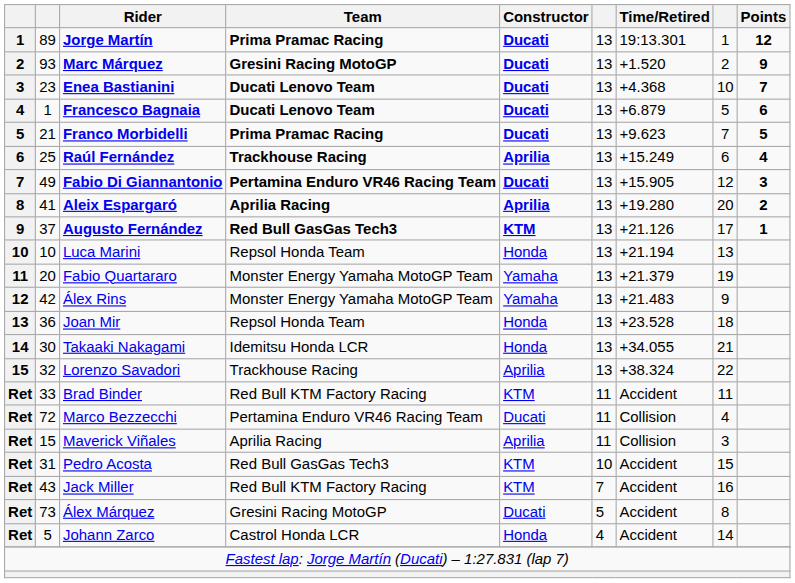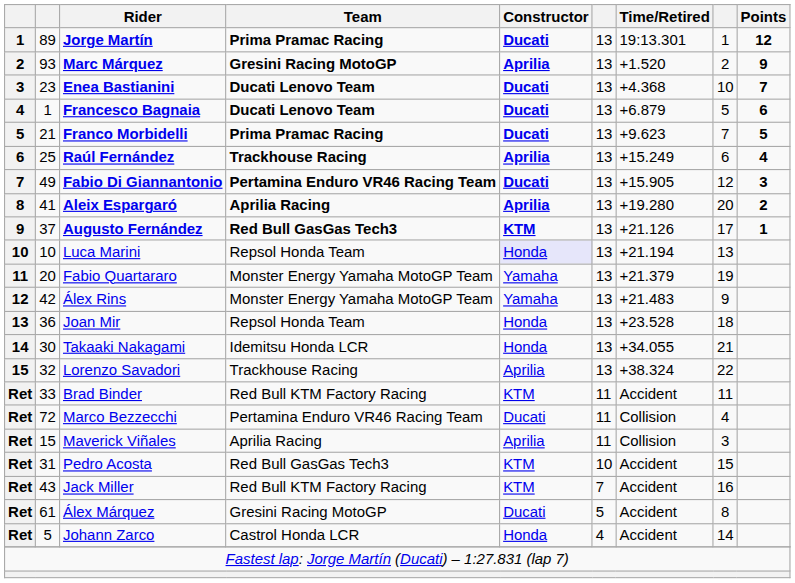 <table class="wikitable sortable" style="font-size: 85%;">
 <tr>
 <th scope="col"></th>
 <th scope="col"></th>
 <th scope="col">Rider</th>
 <th scope="col">Team</th>
 <th scope="col">Constructor</th>
 <th class="unsortable" scope="col"></th>
 <th class="unsortable" scope="col">Time/Retired</th>
 <th scope="col"></th>
 <th scope="col">Points</th>
 </tr>
 <tr>
 <th scope="row">1</th>
 <td align="center">89</td>
 <td data-sort-value="martin"> <strong><a href='#'>Jorge Martín</a></strong></td>
 <td><strong>Prima Pramac Racing</strong></td>
 <td><strong><a href='#'>Ducati</a></strong></td>
 <td>13</td>
 <td>19:13.301</td>
 <td align="center">1</td>
 <td align="center"><strong>12</strong></td>
 </tr>
 <tr>
 <th scope="row">2</th>
 <td align="center">93</td>
 <td data-sort-value="marquezm"> <strong><a href='#'>Marc Márquez</a></strong></td>
 <td><strong>Gresini Racing MotoGP</strong></td>
-<td><strong><a href='#'>Ducati</a></strong></td>
+<td><strong><a href='#'>Aprilia</a></strong></td>
 <td>13</td>
 <td>+1.520</td>
 <td align="center">2</td>
 <td align="center"><strong>9</strong></td>
 </tr>
 <tr>
 <th scope="row">3</th>
 <td align="center">23</td>
 <td data-sort-value="bastianini"> <strong><a href='#'>Enea Bastianini</a></strong></td>
 <td><strong>Ducati Lenovo Team</strong></td>
 <td><strong><a href='#'>Ducati</a></strong></td>
 <td>13</td>
 <td>+4.368</td>
 <td align="center">10</td>
 <td align="center"><strong>7</strong></td>
 </tr>
 <tr>
 <th scope="row">4</th>
 <td align="center">1</td>
 <td data-sort-value="bagnaia"> <strong><a href='#'>Francesco Bagnaia</a></strong></td>
 <td><strong>Ducati Lenovo Team</strong></td>
 <td><strong><a href='#'>Ducati</a></strong></td>
 <td>13</td>
 <td>+6.879</td>
 <td align="center">5</td>
 <td align="center"><strong>6</strong></td>
 </tr>
 <tr>
 <th scope="row">5</th>
 <td align="center">21</td>
 <td data-sort-value="morbidelli"><strong> <a href='#'>Franco Morbidelli</a></strong></td>
 <td><strong>Prima Pramac Racing</strong></td>
 <td><strong><a href='#'>Ducati</a></strong></td>
 <td>13</td>
 <td>+9.623</td>
 <td align="center">7</td>
 <td align="center"><strong>5</strong></td>
 </tr>
 <tr>
 <th scope="row">6</th>
 <td align="center">25</td>
 <td data-sort-value="fernandezr"> <strong><a href='#'>Raúl Fernández</a></strong></td>
 <td><strong>Trackhouse Racing</strong></td>
 <td><strong><a href='#'>Aprilia</a></strong></td>
 <td>13</td>
 <td>+15.249</td>
 <td align="center">6</td>
 <td align="center"><strong>4</strong></td>
 </tr>
 <tr>
 <th scope="row">7</th>
 <td align="center">49</td>
 <td data-sort-value="digi"><strong> <a href='#'>Fabio Di Giannantonio</a></strong></td>
 <td><strong>Pertamina Enduro VR46 Racing Team</strong></td>
 <td><strong><a href='#'>Ducati</a></strong></td>
 <td>13</td>
 <td>+15.905</td>
 <td align="center">12</td>
 <td align="center"><strong>3</strong></td>
 </tr>
 <tr>
 <th scope="row">8</th>
 <td align="center">41</td>
 <td data-sort-value="EspargaroA"> <strong><a href='#'>Aleix Espargaró</a></strong></td>
 <td><strong>Aprilia Racing</strong></td>
 <td><strong><a href='#'>Aprilia</a></strong></td>
 <td>13</td>
 <td>+19.280</td>
 <td align="center">20</td>
 <td align="center"><strong>2</strong></td>
 </tr>
 <tr>
 <th scope="row">9</th>
 <td align="center">37</td>
 <td data-sort-value="FernandezA"> <strong><a href='#'>Augusto Fernández</a></strong></td>
 <td><strong>Red Bull GasGas Tech3</strong></td>
 <td><strong><a href='#'>KTM</a></strong></td>
 <td>13</td>
 <td>+21.126</td>
 <td align="center">17</td>
 <td align="center"><strong>1</strong></td>
 </tr>
 <tr>
 <th scope="row">10</th>
 <td align="center">10</td>
 <td data-sort-value="marini"> <a href='#'>Luca Marini</a></td>
 <td>Repsol Honda Team</td>
-<td><a href='#'>Honda</a></td>
+<td style="background: lavender;"><a href='#'>Honda</a></td>
 <td>13</td>
 <td>+21.194</td>
 <td align="center">13</td>
 <td align="center"></td>
 </tr>
 <tr>
 <th scope="row">11</th>
 <td align="center">20</td>
 <td data-sort-value="Quartararo"> <a href='#'>Fabio Quartararo</a></td>
 <td>Monster Energy Yamaha MotoGP Team</td>
 <td><a href='#'>Yamaha</a></td>
 <td>13</td>
 <td>+21.379</td>
 <td align="center">19</td>
 <td align="center"></td>
 </tr>
 <tr>
 <th scope="row">12</th>
 <td align="center">42</td>
 <td data-sort-value="rins"> <a href='#'>Álex Rins</a></td>
 <td>Monster Energy Yamaha MotoGP Team</td>
 <td><a href='#'>Yamaha</a></td>
 <td>13</td>
 <td>+21.483</td>
 <td align="center">9</td>
 <td align="center"></td>
 </tr>
 <tr>
 <th scope="row">13</th>
 <td align="center">36</td>
 <td data-sort-value="mir"> <a href='#'>Joan Mir</a></td>
 <td>Repsol Honda Team</td>
 <td><a href='#'>Honda</a></td>
 <td>13</td>
 <td>+23.528</td>
 <td align="center">18</td>
 <td align="center"></td>
 </tr>
 <tr>
 <th scope="row">14</th>
 <td align="center">30</td>
 <td data-sort-value="Nakagami"> <a href='#'>Takaaki Nakagami</a></td>
 <td>Idemitsu Honda LCR</td>
 <td><a href='#'>Honda</a></td>
 <td>13</td>
 <td>+34.055</td>
 <td align="center">21</td>
 <td align="center"></td>
 </tr>
 <tr>
 <th scope="row">15</th>
 <td align="center">32</td>
 <td data-sort-value="Savadori"> <a href='#'>Lorenzo Savadori</a></td>
 <td>Trackhouse Racing</td>
 <td><a href='#'>Aprilia</a></td>
 <td>13</td>
 <td>+38.324</td>
 <td align="center">22</td>
 <td align="center"></td>
 </tr>
 <tr>
 <th scope="row">Ret</th>
 <td align="center">33</td>
 <td data-sort-value="Binder"> <a href='#'>Brad Binder</a></td>
 <td>Red Bull KTM Factory Racing</td>
 <td><a href='#'>KTM</a></td>
 <td>11</td>
 <td>Accident</td>
 <td align="center">11</td>
 <td align="center"></td>
 </tr>
 <tr>
 <th scope="row">Ret</th>
 <td align="center">72</td>
 <td data-sort-value="Bezzecchi"> <a href='#'>Marco Bezzecchi</a></td>
 <td>Pertamina Enduro VR46 Racing Team</td>
 <td><a href='#'>Ducati</a></td>
 <td>11</td>
 <td>Collision</td>
 <td align="center">4</td>
 <td align="center"></td>
 </tr>
 <tr>
 <th scope="row">Ret</th>
 <td align="center">15</td>
 <td data-sort-value="Vinales"> <a href='#'>Maverick Viñales</a></td>
 <td>Aprilia Racing</td>
 <td><a href='#'>Aprilia</a></td>
 <td>11</td>
 <td>Collision</td>
 <td align="center">3</td>
 <td align="center"></td>
 </tr>
 <tr>
 <th scope="row">Ret</th>
 <td align="center">31</td>
 <td data-sort-value="Acosta"> <a href='#'>Pedro Acosta</a></td>
 <td>Red Bull GasGas Tech3</td>
 <td><a href='#'>KTM</a></td>
 <td>10</td>
 <td>Accident</td>
 <td align="center">15</td>
 <td align="center"></td>
 </tr>
 <tr>
 <th scope="row">Ret</th>
 <td align="center">43</td>
 <td data-sort-value="miller"> <a href='#'>Jack Miller</a></td>
 <td>Red Bull KTM Factory Racing</td>
 <td><a href='#'>KTM</a></td>
 <td>7</td>
 <td>Accident</td>
 <td align="center">16</td>
 <td align="center"></td>
 </tr>
 <tr>
 <th scope="row">Ret</th>
-<td align="center">73</td>
+<td align="center">61</td>
 <td data-sort-value="marqueza"> <a href='#'>Álex Márquez</a></td>
 <td>Gresini Racing MotoGP</td>
 <td><a href='#'>Ducati</a></td>
 <td>5</td>
 <td>Accident</td>
 <td align="center">8</td>
 <td align="center"></td>
 </tr>
 <tr>
 <th scope="row">Ret</th>
 <td align="center">5</td>
 <td data-sort-value="zarco"> <a href='#'>Johann Zarco</a></td>
 <td>Castrol Honda LCR</td>
 <td><a href='#'>Honda</a></td>
 <td>4</td>
 <td>Accident</td>
 <td align="center">14</td>
 <td align="center"></td>
 </tr>
 <tr>
 </tr>
 <tr class="sortbottom">
 <td colspan="9" style="text-align:center"><em><a href='#'>Fastest lap</a>:  <a href='#'>Jorge Martín</a> (<a href='#'>Ducati</a>) – 1:27.831 (lap 7)</em></td>
 </tr>
 <tr class="sortbottom">
 <th colspan="9"></th>
 </tr>
 </table>
